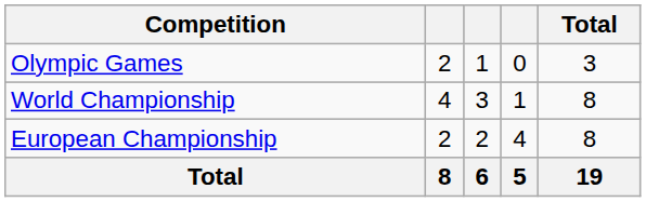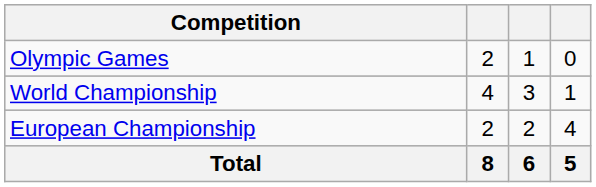 <table class="wikitable" style="width:30%; font-size:90%; text-align:center;">
 <tr>
 <th>Competition</th>
 <th></th>
 <th></th>
 <th></th>
-<th>Total</th>
 </tr>
 <tr>
 <td align=left><a href='#'>Olympic Games</a></td>
 <td>2</td>
 <td>1</td>
 <td>0</td>
-<td>3</td>
 </tr>
 <tr>
 <td align=left><a href='#'>World Championship</a></td>
 <td>4</td>
 <td>3</td>
 <td>1</td>
-<td>8</td>
 </tr>
 <tr>
 <td align=left><a href='#'>European Championship</a></td>
 <td>2</td>
 <td>2</td>
 <td>4</td>
-<td>8</td>
 </tr>
 <tr>
 <th>Total</th>
 <th>8</th>
 <th>6</th>
 <th>5</th>
-<th>19</th>
 </tr>
 </table>
